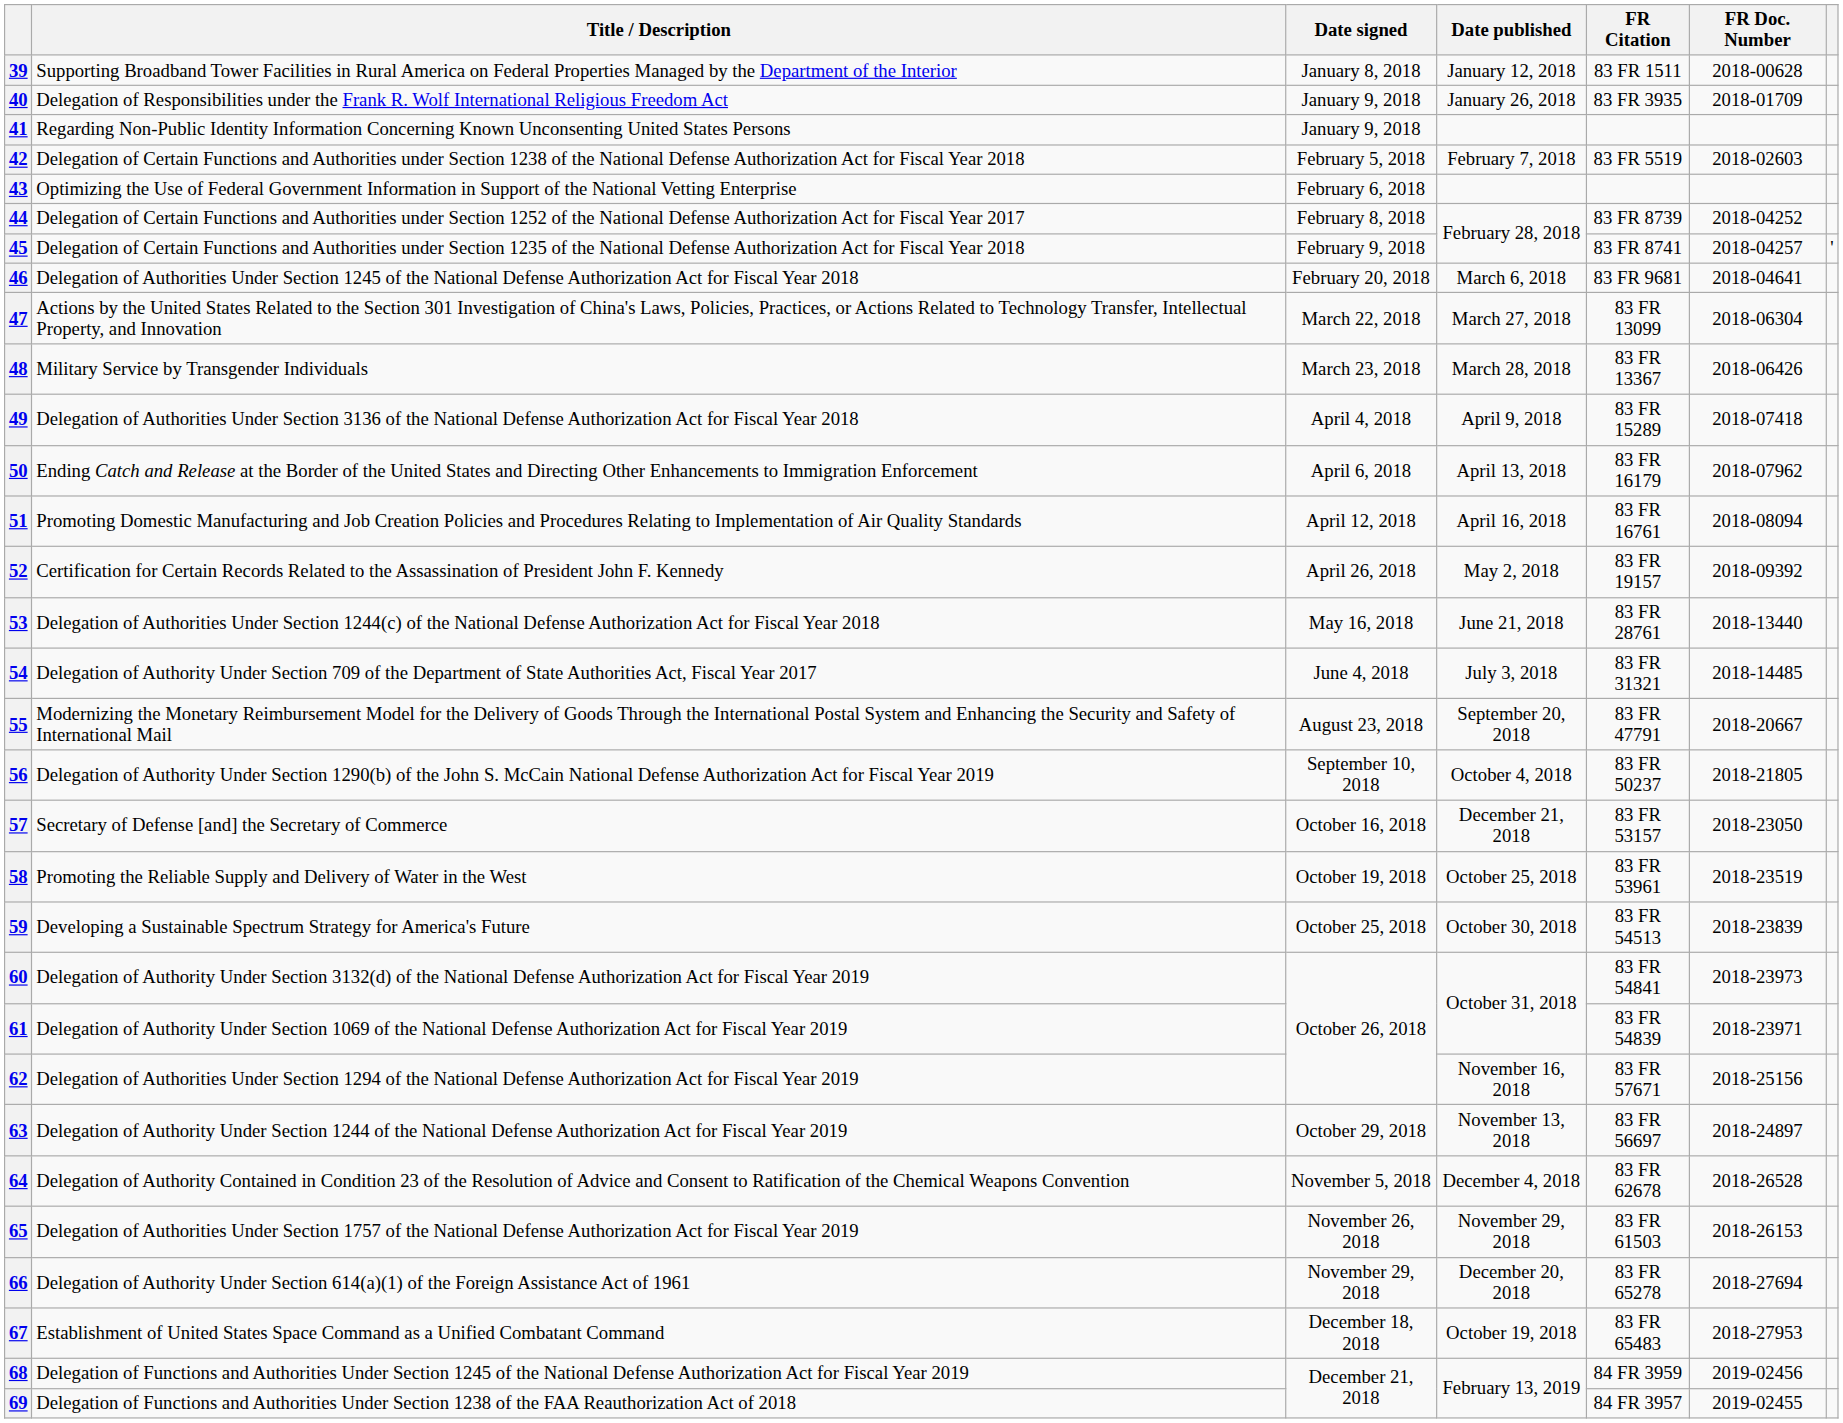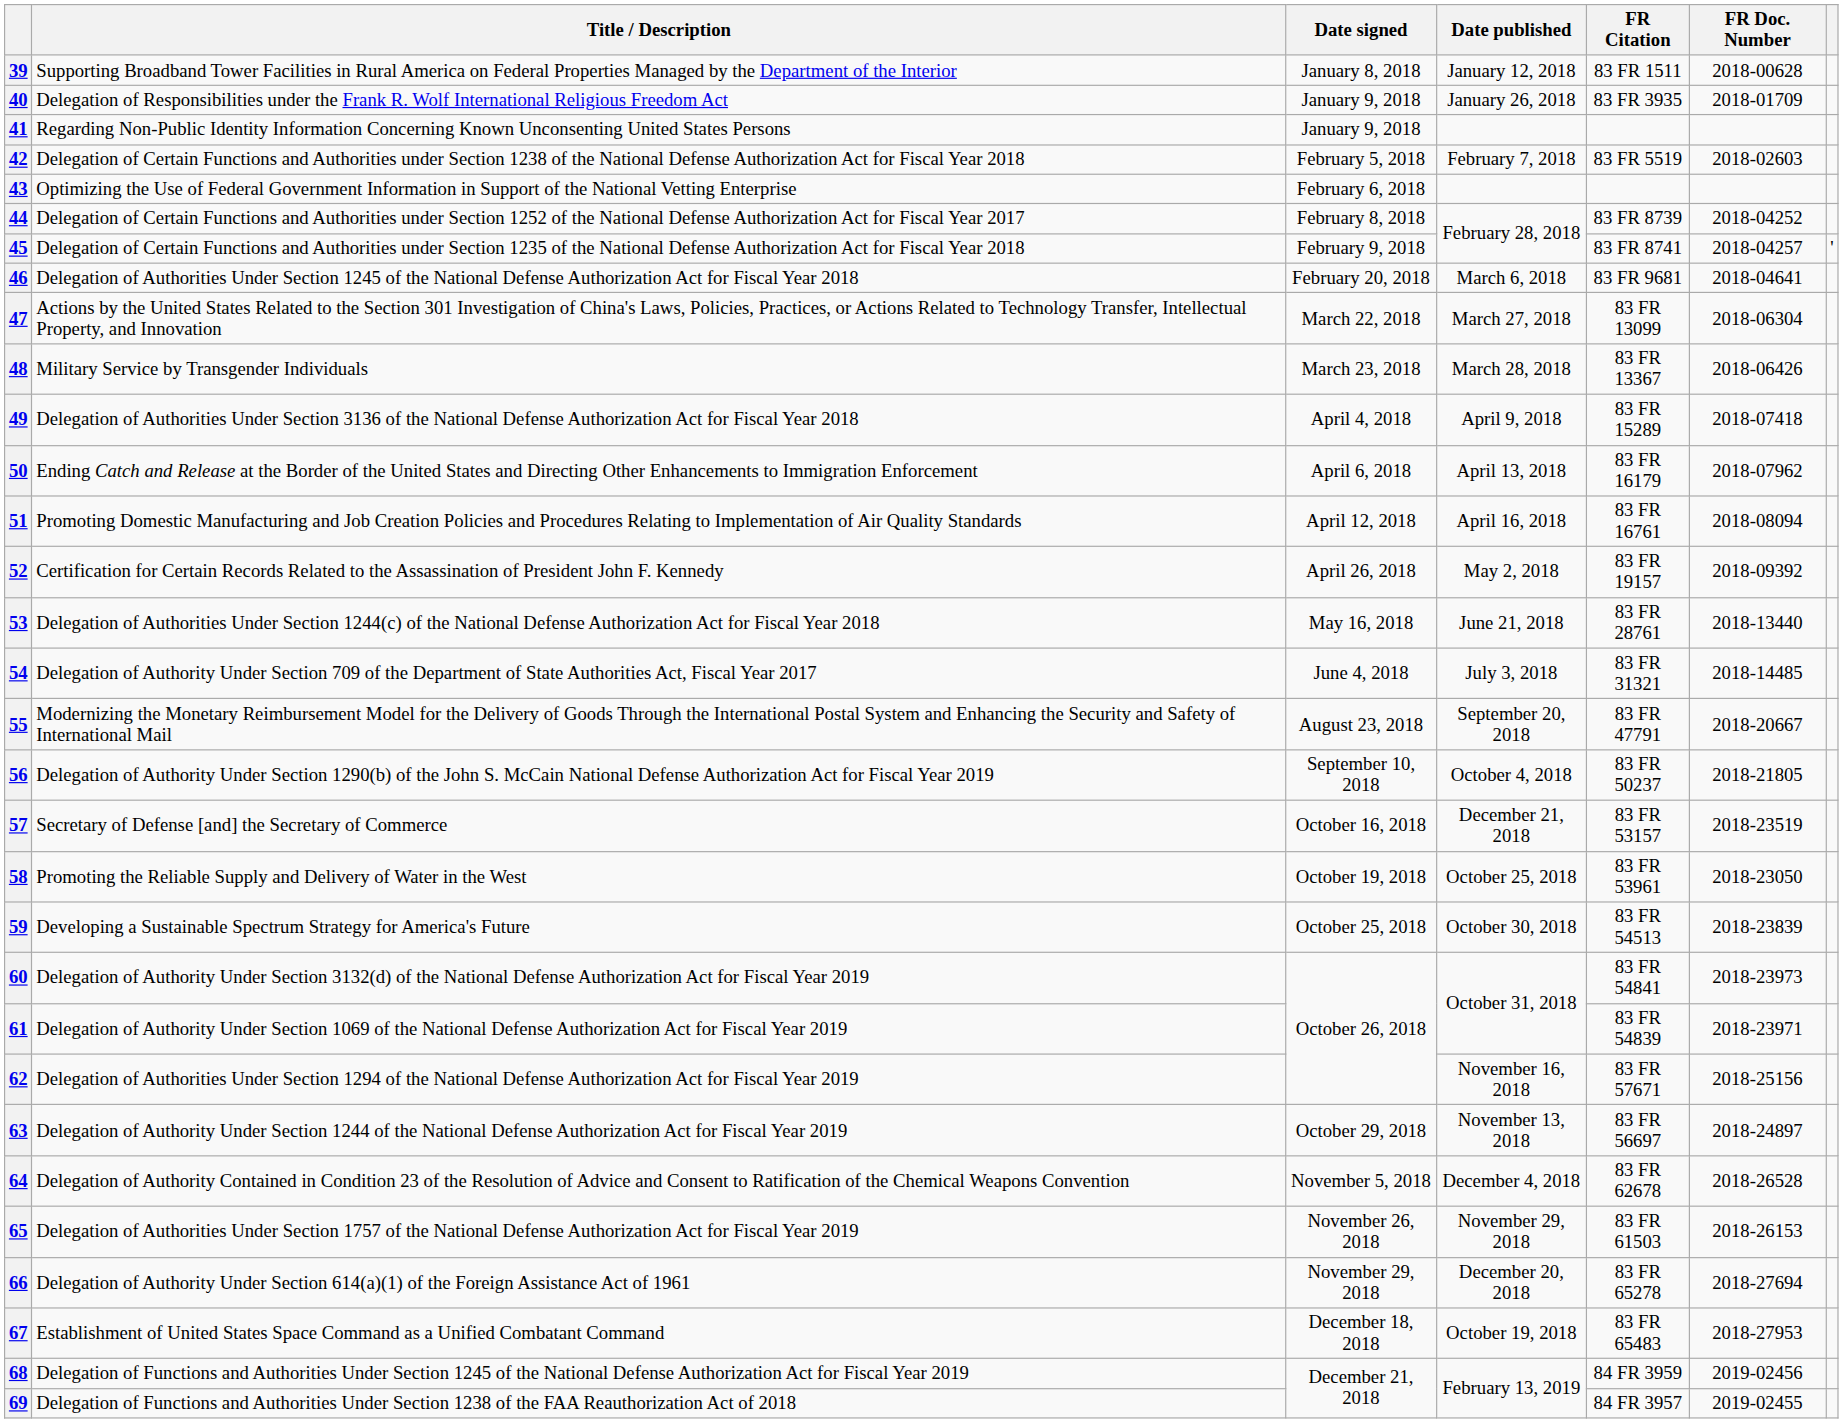 <table class="wikitable sortable">
 <tr style="text-align:center">
 <th></th>
 <th>Title / Description</th>
 <th>Date signed</th>
 <th>Date published</th>
 <th>FR Citation</th>
 <th>FR Doc. Number</th>
 <th class="unsortable"></th>
 </tr>
 <tr style="text-align:center">
 <th><a href='#'>39</a></th>
 <td style="text-align:left">Supporting Broadband Tower Facilities in Rural America on Federal Properties Managed by the <a href='#'>Department of the Interior</a></td>
 <td>January 8, 2018</td>
 <td>January 12, 2018</td>
 <td>83 FR 1511</td>
 <td>2018-00628</td>
 <td></td>
 </tr>
 <tr style="text-align:center">
 <th><a href='#'>40</a></th>
 <td style="text-align:left">Delegation of Responsibilities under the <a href='#'>Frank R. Wolf International Religious Freedom Act</a></td>
 <td>January 9, 2018</td>
 <td>January 26, 2018</td>
 <td>83 FR 3935</td>
 <td>2018-01709</td>
 <td></td>
 </tr>
 <tr style="text-align:center">
 <th><a href='#'>41</a></th>
 <td style="text-align:left">Regarding Non-Public Identity Information Concerning Known Unconsenting United States Persons</td>
 <td>January 9, 2018</td>
 <td></td>
 <td></td>
 <td></td>
 <td></td>
 </tr>
 <tr style="text-align:center">
 <th><a href='#'>42</a></th>
 <td style="text-align:left">Delegation of Certain Functions and Authorities under Section 1238 of the National Defense Authorization Act for Fiscal Year 2018</td>
 <td>February 5, 2018</td>
 <td>February 7, 2018</td>
 <td>83 FR 5519</td>
 <td>2018-02603</td>
 <td></td>
 </tr>
 <tr style="text-align:center">
 <th><a href='#'>43</a></th>
 <td style="text-align:left">Optimizing the Use of Federal Government Information in Support of the National Vetting Enterprise</td>
 <td>February 6, 2018</td>
 <td></td>
 <td></td>
 <td></td>
 <td></td>
 </tr>
 <tr style="text-align:center">
 <th><a href='#'>44</a></th>
 <td style="text-align:left">Delegation of Certain Functions and Authorities under Section 1252 of the National Defense Authorization Act for Fiscal Year 2017</td>
 <td>February 8, 2018</td>
 <td rowspan="2">February 28, 2018</td>
 <td>83 FR 8739</td>
 <td>2018-04252</td>
 <td></td>
 </tr>
 <tr style="text-align:center">
 <th><a href='#'>45</a></th>
 <td style="text-align:left">Delegation of Certain Functions and Authorities under Section 1235 of the National Defense Authorization Act for Fiscal Year 2018</td>
 <td>February 9, 2018</td>
 <td>83 FR 8741</td>
 <td>2018-04257</td>
 <td>'</td>
 </tr>
 <tr style="text-align:center">
 <th><a href='#'>46</a></th>
 <td style="text-align:left">Delegation of Authorities Under Section 1245 of the National Defense Authorization Act for Fiscal Year 2018</td>
 <td>February 20, 2018</td>
 <td>March 6, 2018</td>
 <td>83 FR 9681</td>
 <td>2018-04641</td>
 <td></td>
 </tr>
 <tr style="text-align:center">
 <th><a href='#'>47</a></th>
 <td style="text-align:left">Actions by the United States Related to the Section 301 Investigation of China's Laws, Policies, Practices, or Actions Related to Technology Transfer, Intellectual Property, and Innovation</td>
 <td>March 22, 2018</td>
 <td>March 27, 2018</td>
 <td>83 FR 13099</td>
 <td>2018-06304</td>
 <td></td>
 </tr>
 <tr style="text-align:center">
 <th><a href='#'>48</a></th>
 <td style="text-align:left">Military Service by Transgender Individuals</td>
 <td>March 23, 2018</td>
 <td>March 28, 2018</td>
 <td>83 FR 13367</td>
 <td>2018-06426</td>
 <td></td>
 </tr>
 <tr style="text-align:center">
 <th><a href='#'>49</a></th>
 <td style="text-align:left">Delegation of Authorities Under Section 3136 of the National Defense Authorization Act for Fiscal Year 2018</td>
 <td>April 4, 2018</td>
 <td>April 9, 2018</td>
 <td>83 FR 15289</td>
 <td>2018-07418</td>
 <td></td>
 </tr>
 <tr style="text-align:center">
 <th><a href='#'>50</a></th>
 <td style="text-align:left">Ending <em>Catch and Release</em> at the Border of the United States and Directing Other Enhancements to Immigration Enforcement</td>
 <td>April 6, 2018</td>
 <td>April 13, 2018</td>
 <td>83 FR 16179</td>
 <td>2018-07962</td>
 <td></td>
 </tr>
 <tr style="text-align:center">
 <th><a href='#'>51</a></th>
 <td style="text-align:left">Promoting Domestic Manufacturing and Job Creation Policies and Procedures Relating to Implementation of Air Quality Standards</td>
 <td>April 12, 2018</td>
 <td>April 16, 2018</td>
 <td>83 FR 16761</td>
 <td>2018-08094</td>
 <td></td>
 </tr>
 <tr style="text-align:center">
 <th><a href='#'>52</a></th>
 <td style="text-align:left">Certification for Certain Records Related to the Assassination of President John F. Kennedy</td>
 <td>April 26, 2018</td>
 <td>May 2, 2018</td>
 <td>83 FR 19157</td>
 <td>2018-09392</td>
 <td></td>
 </tr>
 <tr style="text-align:center">
 <th><a href='#'>53</a></th>
 <td style="text-align:left">Delegation of Authorities Under Section 1244(c) of the National Defense Authorization Act for Fiscal Year 2018</td>
 <td>May 16, 2018</td>
 <td>June 21, 2018</td>
 <td>83 FR 28761</td>
 <td>2018-13440</td>
 <td></td>
 </tr>
 <tr style="text-align:center">
 <th><a href='#'>54</a></th>
 <td style="text-align:left">Delegation of Authority Under Section 709 of the Department of State Authorities Act, Fiscal Year 2017</td>
 <td>June 4, 2018</td>
 <td>July 3, 2018</td>
 <td>83 FR 31321</td>
 <td>2018-14485</td>
 <td></td>
 </tr>
 <tr style="text-align:center">
 <th><a href='#'>55</a></th>
 <td style="text-align:left">Modernizing the Monetary Reimbursement Model for the Delivery of Goods Through the International Postal System and Enhancing the Security and Safety of International Mail</td>
 <td>August 23, 2018</td>
 <td>September 20, 2018</td>
 <td>83 FR 47791</td>
 <td>2018-20667</td>
 <td></td>
 </tr>
 <tr style="text-align:center">
 <th><a href='#'>56</a></th>
 <td style="text-align:left">Delegation of Authority Under Section 1290(b) of the John S. McCain National Defense Authorization Act for Fiscal Year 2019</td>
 <td>September 10, 2018</td>
 <td>October 4, 2018</td>
 <td>83 FR 50237</td>
 <td>2018-21805</td>
 <td></td>
 </tr>
 <tr style="text-align:center">
 <th><a href='#'>57</a></th>
 <td style="text-align:left">Secretary of Defense [and] the Secretary of Commerce</td>
 <td>October 16, 2018</td>
 <td>December 21, 2018</td>
 <td>83 FR 53157</td>
-<td>2018-23050</td>
+<td>2018-23519</td>
 <td></td>
 </tr>
 <tr style="text-align:center">
 <th><a href='#'>58</a></th>
 <td style="text-align:left">Promoting the Reliable Supply and Delivery of Water in the West</td>
 <td>October 19, 2018</td>
 <td>October 25, 2018</td>
 <td>83 FR 53961</td>
-<td>2018-23519</td>
+<td>2018-23050</td>
 <td></td>
 </tr>
 <tr style="text-align:center">
 <th><a href='#'>59</a></th>
 <td style="text-align:left">Developing a Sustainable Spectrum Strategy for America's Future</td>
 <td>October 25, 2018</td>
 <td>October 30, 2018</td>
 <td>83 FR 54513</td>
 <td>2018-23839</td>
 <td></td>
 </tr>
 <tr style="text-align:center">
 <th><a href='#'>60</a></th>
 <td style="text-align:left">Delegation of Authority Under Section 3132(d) of the National Defense Authorization Act for Fiscal Year 2019</td>
 <td rowspan="3">October 26, 2018</td>
 <td rowspan="2">October 31, 2018</td>
 <td>83 FR 54841</td>
 <td>2018-23973</td>
 <td></td>
 </tr>
 <tr style="text-align:center">
 <th><a href='#'>61</a></th>
 <td style="text-align:left">Delegation of Authority Under Section 1069 of the National Defense Authorization Act for Fiscal Year 2019</td>
 <td>83 FR 54839</td>
 <td>2018-23971</td>
 <td></td>
 </tr>
 <tr style="text-align:center">
 <th><a href='#'>62</a></th>
 <td style="text-align:left">Delegation of Authorities Under Section 1294 of the National Defense Authorization Act for Fiscal Year 2019</td>
 <td>November 16, 2018</td>
 <td>83 FR 57671</td>
 <td>2018-25156</td>
 <td></td>
 </tr>
 <tr style="text-align:center">
 <th><a href='#'>63</a></th>
 <td style="text-align:left">Delegation of Authority Under Section 1244 of the National Defense Authorization Act for Fiscal Year 2019</td>
 <td>October 29, 2018</td>
 <td>November 13, 2018</td>
 <td>83 FR 56697</td>
 <td>2018-24897</td>
 <td></td>
 </tr>
 <tr style="text-align:center">
 <th><a href='#'>64</a></th>
 <td style="text-align:left">Delegation of Authority Contained in Condition 23 of the Resolution of Advice and Consent to Ratification of the Chemical Weapons Convention</td>
 <td>November 5, 2018</td>
 <td>December 4, 2018</td>
 <td>83 FR 62678</td>
 <td>2018-26528</td>
 <td></td>
 </tr>
 <tr style="text-align:center">
 <th><a href='#'>65</a></th>
 <td style="text-align:left">Delegation of Authorities Under Section 1757 of the National Defense Authorization Act for Fiscal Year 2019</td>
 <td>November 26, 2018</td>
 <td>November 29, 2018</td>
 <td>83 FR 61503</td>
 <td>2018-26153</td>
 <td></td>
 </tr>
 <tr style="text-align:center">
 <th><a href='#'>66</a></th>
 <td style="text-align:left">Delegation of Authority Under Section 614(a)(1) of the Foreign Assistance Act of 1961</td>
 <td>November 29, 2018</td>
 <td>December 20, 2018</td>
 <td>83 FR 65278</td>
 <td>2018-27694</td>
 <td></td>
 </tr>
 <tr style="text-align:center">
 <th><a href='#'>67</a></th>
 <td style="text-align:left">Establishment of United States Space Command as a Unified Combatant Command</td>
 <td>December 18, 2018</td>
 <td>October 19, 2018</td>
 <td>83 FR 65483</td>
 <td>2018-27953</td>
 <td></td>
 </tr>
 <tr style="text-align:center">
 <th><a href='#'>68</a></th>
 <td style="text-align:left">Delegation of Functions and Authorities Under Section 1245 of the National Defense Authorization Act for Fiscal Year 2019</td>
 <td rowspan="2"=>December 21, 2018</td>
 <td rowspan="2"=>February 13, 2019</td>
 <td>84 FR 3959</td>
 <td>2019-02456</td>
 <td></td>
 </tr>
 <tr style="text-align:center">
 <th><a href='#'>69</a></th>
 <td style="text-align:left">Delegation of Functions and Authorities Under Section 1238 of the FAA Reauthorization Act of 2018</td>
 <td>84 FR 3957</td>
 <td>2019-02455</td>
 <td></td>
 </tr>
 </table>
